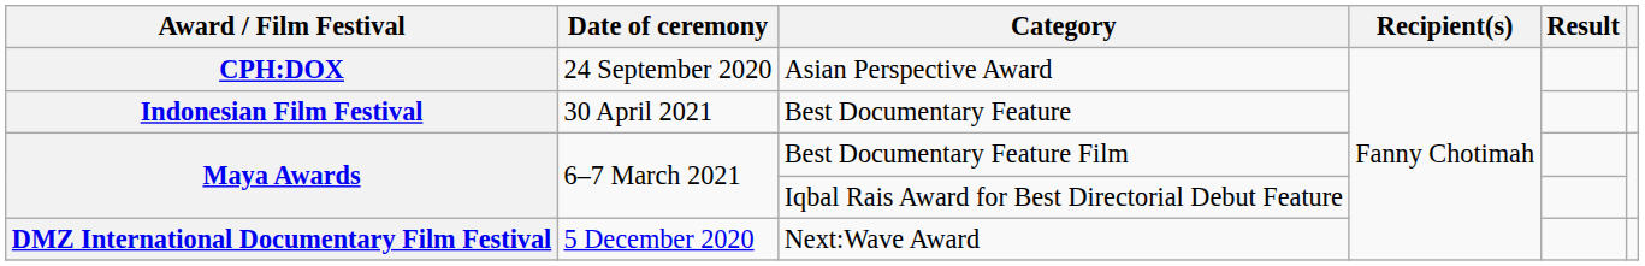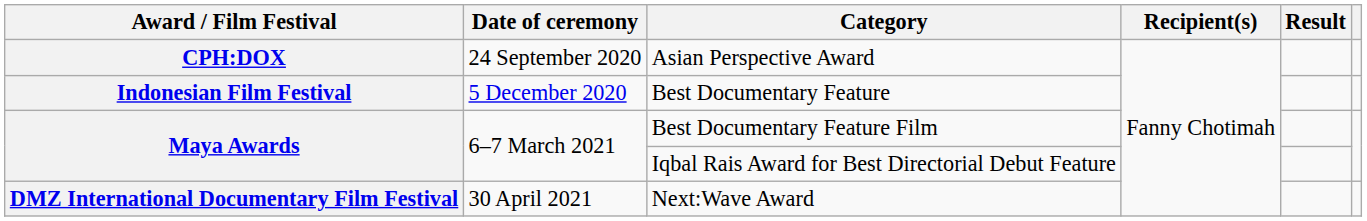 <table class="wikitable sortable plainrowheaders">
 <tr>
 <th scope="col">Award / Film Festival</th>
 <th scope="col">Date of ceremony</th>
 <th scope="col">Category</th>
 <th scope="col">Recipient(s)</th>
 <th scope="col">Result</th>
 <th scope="col" class="unsortable"></th>
 </tr>
 <tr>
 <th scope="row"><a href='#'>CPH:DOX</a></th>
 <td>24 September 2020</td>
 <td>Asian Perspective Award</td>
 <td rowspan="5">Fanny Chotimah</td>
 <td></td>
 <td align="center"></td>
 </tr>
 <tr>
 <th scope="row"><a href='#'>Indonesian Film Festival</a></th>
-<td>30 April 2021</td>
+<td><a href='#'>5 December 2020</a></td>
 <td>Best Documentary Feature</td>
 <td></td>
 <td align="center"></td>
 </tr>
 <tr>
 <th scope="row" rowspan="2"><a href='#'>Maya Awards</a></th>
 <td rowspan="2">6–7 March 2021</td>
 <td>Best Documentary Feature Film</td>
 <td></td>
 <td rowspan="2" align="center"></td>
 </tr>
 <tr>
 <td>Iqbal Rais Award for Best Directorial Debut Feature</td>
 <td></td>
 </tr>
 <tr>
 <th scope="row"><a href='#'>DMZ International Documentary Film Festival</a></th>
-<td><a href='#'>5 December 2020</a></td>
+<td>30 April 2021</td>
 <td>Next:Wave Award</td>
 <td></td>
 <td align="center"></td>
 </tr>
 </table>
